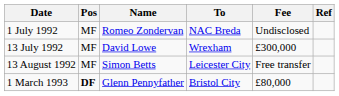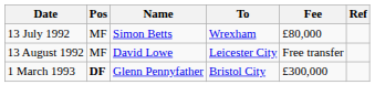 <table class="wikitable">
 <tr>
 <th>Date</th>
 <th>Pos</th>
 <th>Name</th>
 <th>To</th>
 <th>Fee</th>
 <th>Ref</th>
 </tr>
 <tr>
-<td>1 July 1992</td>
-<td>MF</td>
-<td> <a href='#'>Romeo Zondervan</a></td>
-<td> <a href='#'>NAC Breda</a></td>
-<td>Undisclosed</td>
-<td></td>
-</tr>
-<tr>
 <td>13 July 1992</td>
 <td>MF</td>
-<td> <a href='#'>David Lowe</a></td>
+<td> <a href='#'>Simon Betts</a></td>
 <td> <a href='#'>Wrexham</a></td>
-<td>£300,000</td>
+<td>£80,000</td>
 <td></td>
 </tr>
 <tr>
 <td>13 August 1992</td>
 <td>MF</td>
-<td> <a href='#'>Simon Betts</a></td>
+<td> <a href='#'>David Lowe</a></td>
 <td> <a href='#'>Leicester City</a></td>
 <td>Free transfer</td>
 <td></td>
 </tr>
 <tr>
 <td>1 March 1993</td>
 <td><strong>DF</strong></td>
 <td> <a href='#'>Glenn Pennyfather</a></td>
 <td> <a href='#'>Bristol City</a></td>
-<td>£80,000</td>
+<td>£300,000</td>
 <td></td>
 </tr>
 </table>
